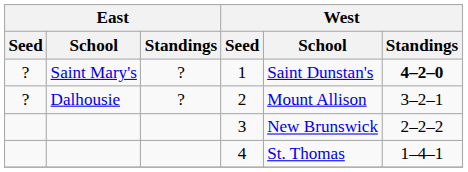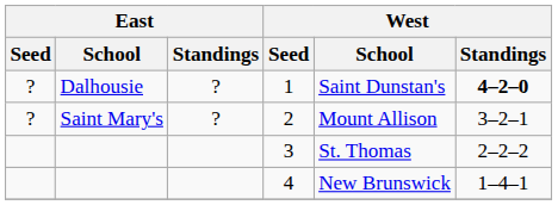 <table class="wikitable">
 <tr>
 <th colspan=3>East</th>
 <th colspan=3>West</th>
 </tr>
 <tr>
 <th>Seed</th>
 <th>School</th>
 <th>Standings</th>
 <th>Seed</th>
 <th>School</th>
 <th>Standings</th>
 </tr>
 <tr>
 <td align=center>?</td>
-<td><a href='#'>Saint Mary's</a></td>
+<td><a href='#'>Dalhousie</a></td>
 <td align=center>?</td>
 <td align=center>1</td>
 <td><a href='#'>Saint Dunstan's</a></td>
 <td align=center><strong>4–2–0</strong></td>
 </tr>
 <tr>
 <td align=center>?</td>
-<td><a href='#'>Dalhousie</a></td>
+<td><a href='#'>Saint Mary's</a></td>
 <td align=center>?</td>
 <td align=center>2</td>
 <td><a href='#'>Mount Allison</a></td>
 <td align=center>3–2–1</td>
 </tr>
 <tr>
 <td></td>
 <td></td>
 <td></td>
 <td align=center>3</td>
-<td><a href='#'>New Brunswick</a></td>
+<td><a href='#'>St. Thomas</a></td>
 <td align=center>2–2–2</td>
 </tr>
 <tr>
 <td></td>
 <td></td>
 <td></td>
 <td align=center>4</td>
-<td><a href='#'>St. Thomas</a></td>
+<td><a href='#'>New Brunswick</a></td>
 <td align=center>1–4–1</td>
 </tr>
 <tr>
 </tr>
 </table>
